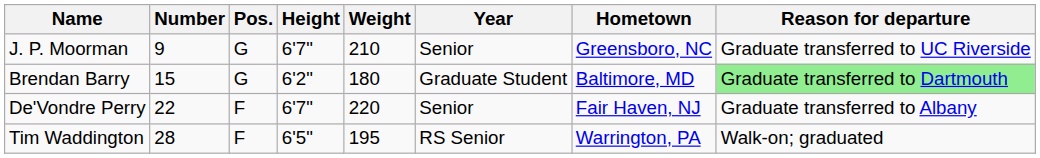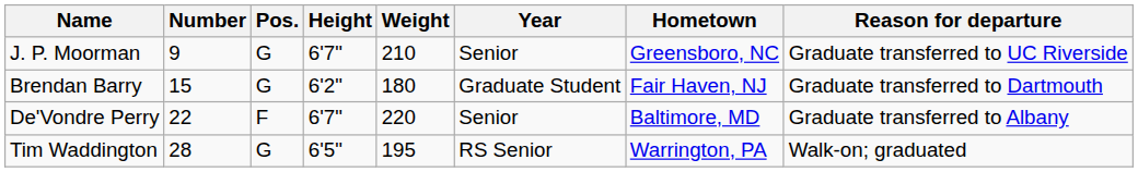 <table class="wikitable sortable" border="1">
 <tr>
 <th>Name</th>
 <th>Number</th>
 <th>Pos.</th>
 <th>Height</th>
 <th>Weight</th>
 <th>Year</th>
 <th>Hometown</th>
 <th class="unsortable">Reason for departure</th>
 </tr>
 <tr>
 <td>J. P. Moorman</td>
 <td>9</td>
 <td>G</td>
 <td>6'7"</td>
 <td>210</td>
 <td>Senior</td>
 <td><a href='#'>Greensboro, NC</a></td>
 <td>Graduate transferred to <a href='#'>UC Riverside</a></td>
 </tr>
 <tr>
 <td>Brendan Barry</td>
 <td>15</td>
 <td>G</td>
 <td>6'2"</td>
 <td>180</td>
 <td>Graduate Student</td>
-<td><a href='#'>Baltimore, MD</a></td>
-<td style="background: lightgreen;">Graduate transferred to <a href='#'>Dartmouth</a></td>
+<td><a href='#'>Fair Haven, NJ</a></td>
+<td>Graduate transferred to <a href='#'>Dartmouth</a></td>
 </tr>
 <tr>
 <td>De'Vondre Perry</td>
 <td>22</td>
 <td>F</td>
 <td>6'7"</td>
 <td>220</td>
 <td>Senior</td>
-<td><a href='#'>Fair Haven, NJ</a></td>
+<td><a href='#'>Baltimore, MD</a></td>
 <td>Graduate transferred to <a href='#'>Albany</a></td>
 </tr>
 <tr>
 <td>Tim Waddington</td>
 <td>28</td>
-<td>F</td>
+<td>G</td>
 <td>6'5"</td>
 <td>195</td>
 <td>RS Senior</td>
 <td><a href='#'>Warrington, PA</a></td>
 <td>Walk-on; graduated</td>
 </tr>
 </table>
